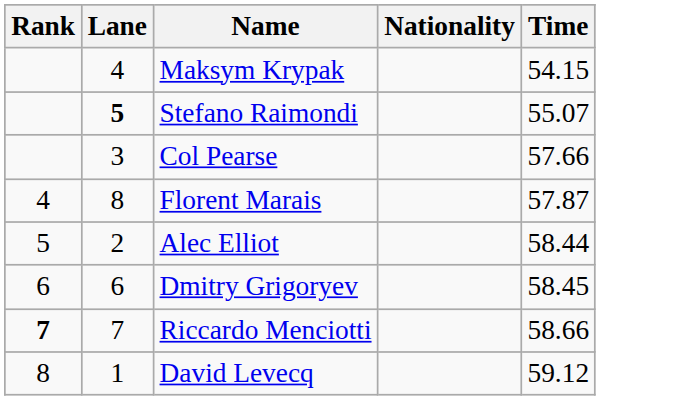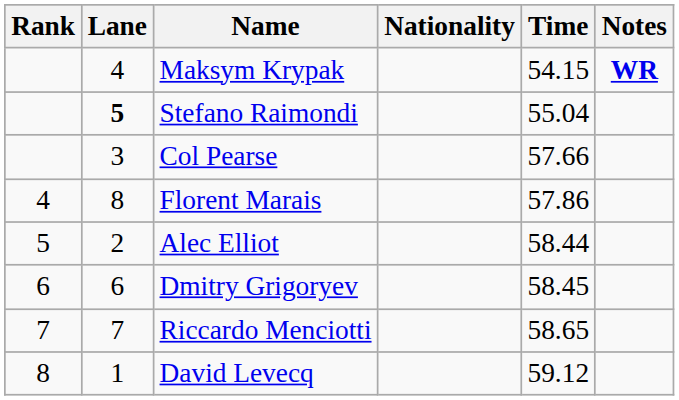 <table class="wikitable sortable" style="text-align:center">
 <tr>
 <th>Rank</th>
 <th>Lane</th>
 <th>Name</th>
 <th>Nationality</th>
 <th>Time</th>
+<th>Notes</th>
 </tr>
 <tr>
 <td></td>
 <td>4</td>
 <td align=left><a href='#'>Maksym Krypak</a></td>
 <td align=left></td>
 <td>54.15</td>
+<td><strong><a href='#'>WR</a></strong></td>
 </tr>
 <tr>
 <td></td>
 <td><strong>5</strong></td>
 <td align=left><a href='#'>Stefano Raimondi</a></td>
 <td align=left></td>
-<td>55.07</td>
+<td>55.04</td>
+<td></td>
 </tr>
 <tr>
 <td></td>
 <td>3</td>
 <td align=left><a href='#'>Col Pearse</a></td>
 <td align=left></td>
 <td>57.66</td>
+<td></td>
 </tr>
 <tr>
 <td>4</td>
 <td>8</td>
 <td align=left><a href='#'>Florent Marais</a></td>
 <td align=left></td>
-<td>57.87</td>
+<td>57.86</td>
+<td></td>
 </tr>
 <tr>
 <td>5</td>
 <td>2</td>
 <td align=left><a href='#'>Alec Elliot</a></td>
 <td align=left></td>
 <td>58.44</td>
+<td></td>
 </tr>
 <tr>
 <td>6</td>
 <td>6</td>
 <td align=left><a href='#'>Dmitry Grigoryev</a></td>
 <td align=left></td>
 <td>58.45</td>
+<td></td>
 </tr>
 <tr>
-<td><strong>7</strong></td>
+<td>7</td>
 <td>7</td>
 <td align=left><a href='#'>Riccardo Menciotti</a></td>
 <td align=left></td>
-<td>58.66</td>
+<td>58.65</td>
+<td></td>
 </tr>
 <tr>
 <td>8</td>
 <td>1</td>
 <td align=left><a href='#'>David Levecq</a></td>
 <td align=left></td>
 <td>59.12</td>
+<td></td>
 </tr>
 </table>
